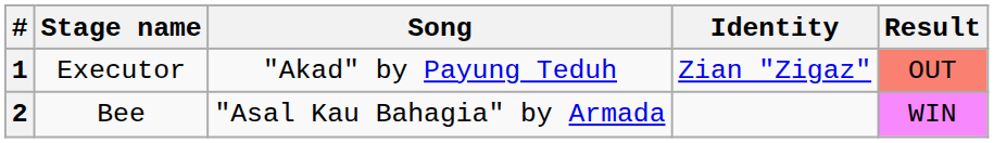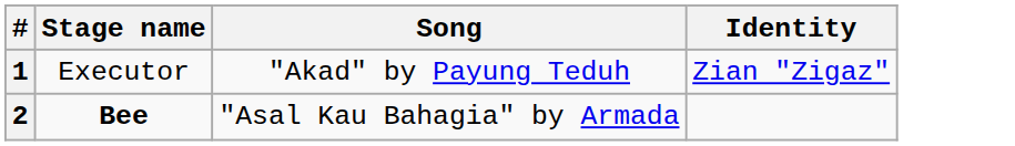 <table class="wikitable plainrowheaders" style="text-align: center;">
 <tr>
 <th>#</th>
 <th>Stage name</th>
 <th>Song</th>
 <th>Identity</th>
-<th>Result</th>
 </tr>
 <tr>
 <th>1</th>
 <td>Executor</td>
 <td>"Akad" by <a href='#'>Payung Teduh</a></td>
 <td><a href='#'>Zian "Zigaz"</a></td>
-<td bgcolor="salmon">OUT</td>
 </tr>
 <tr>
 <th>2</th>
-<td>Bee</td>
+<td><strong>Bee</strong></td>
 <td>"Asal Kau Bahagia" by <a href='#'>Armada</a></td>
 <td></td>
-<td bgcolor="F888FD">WIN</td>
 </tr>
 </table>
